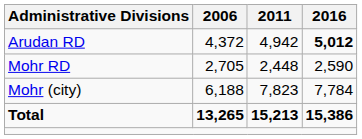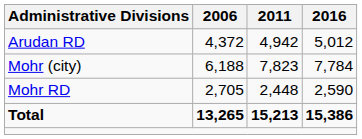 <table class="wikitable">
 <tr>
 <th>Administrative Divisions</th>
 <th>2006</th>
 <th>2011</th>
 <th>2016</th>
 </tr>
 <tr>
 <td><a href='#'>Arudan RD</a></td>
 <td style="text-align: right;">4,372</td>
 <td style="text-align: right;">4,942</td>
-<td style="text-align: right;"><strong>5,012</strong></td>
+<td style="text-align: right;">5,012</td>
+</tr>
+<tr>
+<td><a href='#'>Mohr</a> (city)</td>
+<td style="text-align: right;">6,188</td>
+<td style="text-align: right;">7,823</td>
+<td style="text-align: right;">7,784</td>
 </tr>
 <tr>
 <td><a href='#'>Mohr RD</a></td>
 <td style="text-align: right;">2,705</td>
 <td style="text-align: right;">2,448</td>
 <td style="text-align: right;">2,590</td>
-</tr>
-<tr>
-<td><a href='#'>Mohr</a> (city)</td>
-<td style="text-align: right;">6,188</td>
-<td style="text-align: right;">7,823</td>
-<td style="text-align: right;">7,784</td>
 </tr>
 <tr>
 <td><strong>Total</strong></td>
 <td style="text-align: right;"><strong>13,265</strong></td>
 <td style="text-align: right;"><strong>15,213</strong></td>
 <td style="text-align: right;"><strong>15,386</strong></td>
 </tr>
 <tr>
 <td colspan=4></td>
 </tr>
 </table>
